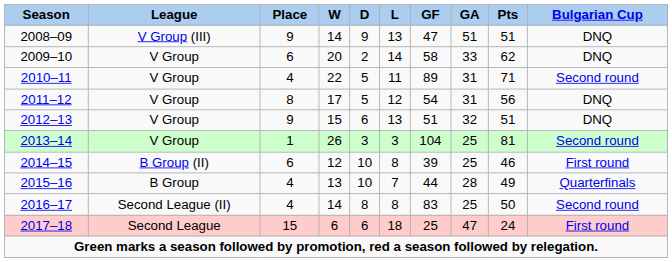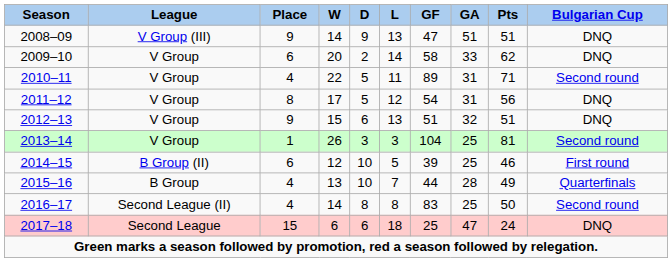 <table class="wikitable" width="800px">
 <tr>
 <th style="background:#ABCDEF;">Season</th>
 <th style="background:#ABCDEF;">League</th>
 <th style="background:#ABCDEF;">Place</th>
 <th style="background:#ABCDEF;">W</th>
 <th style="background:#ABCDEF;">D</th>
 <th style="background:#ABCDEF;">L</th>
 <th style="background:#ABCDEF;">GF</th>
 <th style="background:#ABCDEF;">GA</th>
 <th style="background:#ABCDEF;">Pts</th>
 <th style="background:#ABCDEF;"><a href='#'>Bulgarian Cup</a></th>
 </tr>
 <tr align="center">
 <td>2008–09</td>
 <td><a href='#'>V Group</a> (III)</td>
 <td>9</td>
 <td>14</td>
 <td>9</td>
 <td>13</td>
 <td>47</td>
 <td>51</td>
 <td>51</td>
 <td>DNQ</td>
 </tr>
 <tr align="center">
 <td>2009–10</td>
 <td>V Group</td>
 <td>6</td>
 <td>20</td>
 <td>2</td>
 <td>14</td>
 <td>58</td>
 <td>33</td>
 <td>62</td>
 <td>DNQ</td>
 </tr>
 <tr align="center">
 <td><a href='#'>2010–11</a></td>
 <td>V Group</td>
 <td>4</td>
 <td>22</td>
 <td>5</td>
 <td>11</td>
 <td>89</td>
 <td>31</td>
 <td>71</td>
 <td><a href='#'>Second round</a></td>
 </tr>
 <tr align="center">
 <td><a href='#'>2011–12</a></td>
 <td>V Group</td>
 <td>8</td>
 <td>17</td>
 <td>5</td>
 <td>12</td>
 <td>54</td>
 <td>31</td>
 <td>56</td>
 <td>DNQ</td>
 </tr>
 <tr align="center">
 <td><a href='#'>2012–13</a></td>
 <td>V Group</td>
 <td>9</td>
 <td>15</td>
 <td>6</td>
 <td>13</td>
 <td>51</td>
 <td>32</td>
 <td>51</td>
 <td>DNQ</td>
 </tr>
 <tr align="center" style="background:#ccffcc;">
 <td><a href='#'>2013–14</a></td>
 <td>V Group</td>
 <td>1</td>
 <td>26</td>
 <td>3</td>
 <td>3</td>
 <td>104</td>
 <td>25</td>
 <td>81</td>
 <td><a href='#'>Second round</a></td>
 </tr>
 <tr align="center">
 <td><a href='#'>2014–15</a></td>
 <td><a href='#'>B Group</a> (II)</td>
 <td>6</td>
 <td>12</td>
 <td>10</td>
-<td>8</td>
+<td>5</td>
 <td>39</td>
 <td>25</td>
 <td>46</td>
 <td><a href='#'>First round</a></td>
 </tr>
 <tr align="center">
 <td><a href='#'>2015–16</a></td>
 <td>B Group</td>
 <td>4</td>
 <td>13</td>
 <td>10</td>
 <td>7</td>
 <td>44</td>
 <td>28</td>
 <td>49</td>
 <td><a href='#'>Quarterfinals</a></td>
 </tr>
 <tr align="center">
 <td><a href='#'>2016–17</a></td>
 <td>Second League (II)</td>
 <td>4</td>
 <td>14</td>
 <td>8</td>
 <td>8</td>
 <td>83</td>
 <td>25</td>
 <td>50</td>
 <td><a href='#'>Second round</a></td>
 </tr>
 <tr align="center" style="background:#ffcccc;">
 <td><a href='#'>2017–18</a></td>
 <td>Second League</td>
 <td>15</td>
 <td>6</td>
 <td>6</td>
 <td>18</td>
 <td>25</td>
 <td>47</td>
 <td>24</td>
-<td><a href='#'>First round</a></td>
+<td>DNQ</td>
 </tr>
 <tr>
 <td colspan="12" align="center"><strong>Green marks a season followed by promotion, red a season followed by relegation.</strong></td>
 </tr>
 </table>
